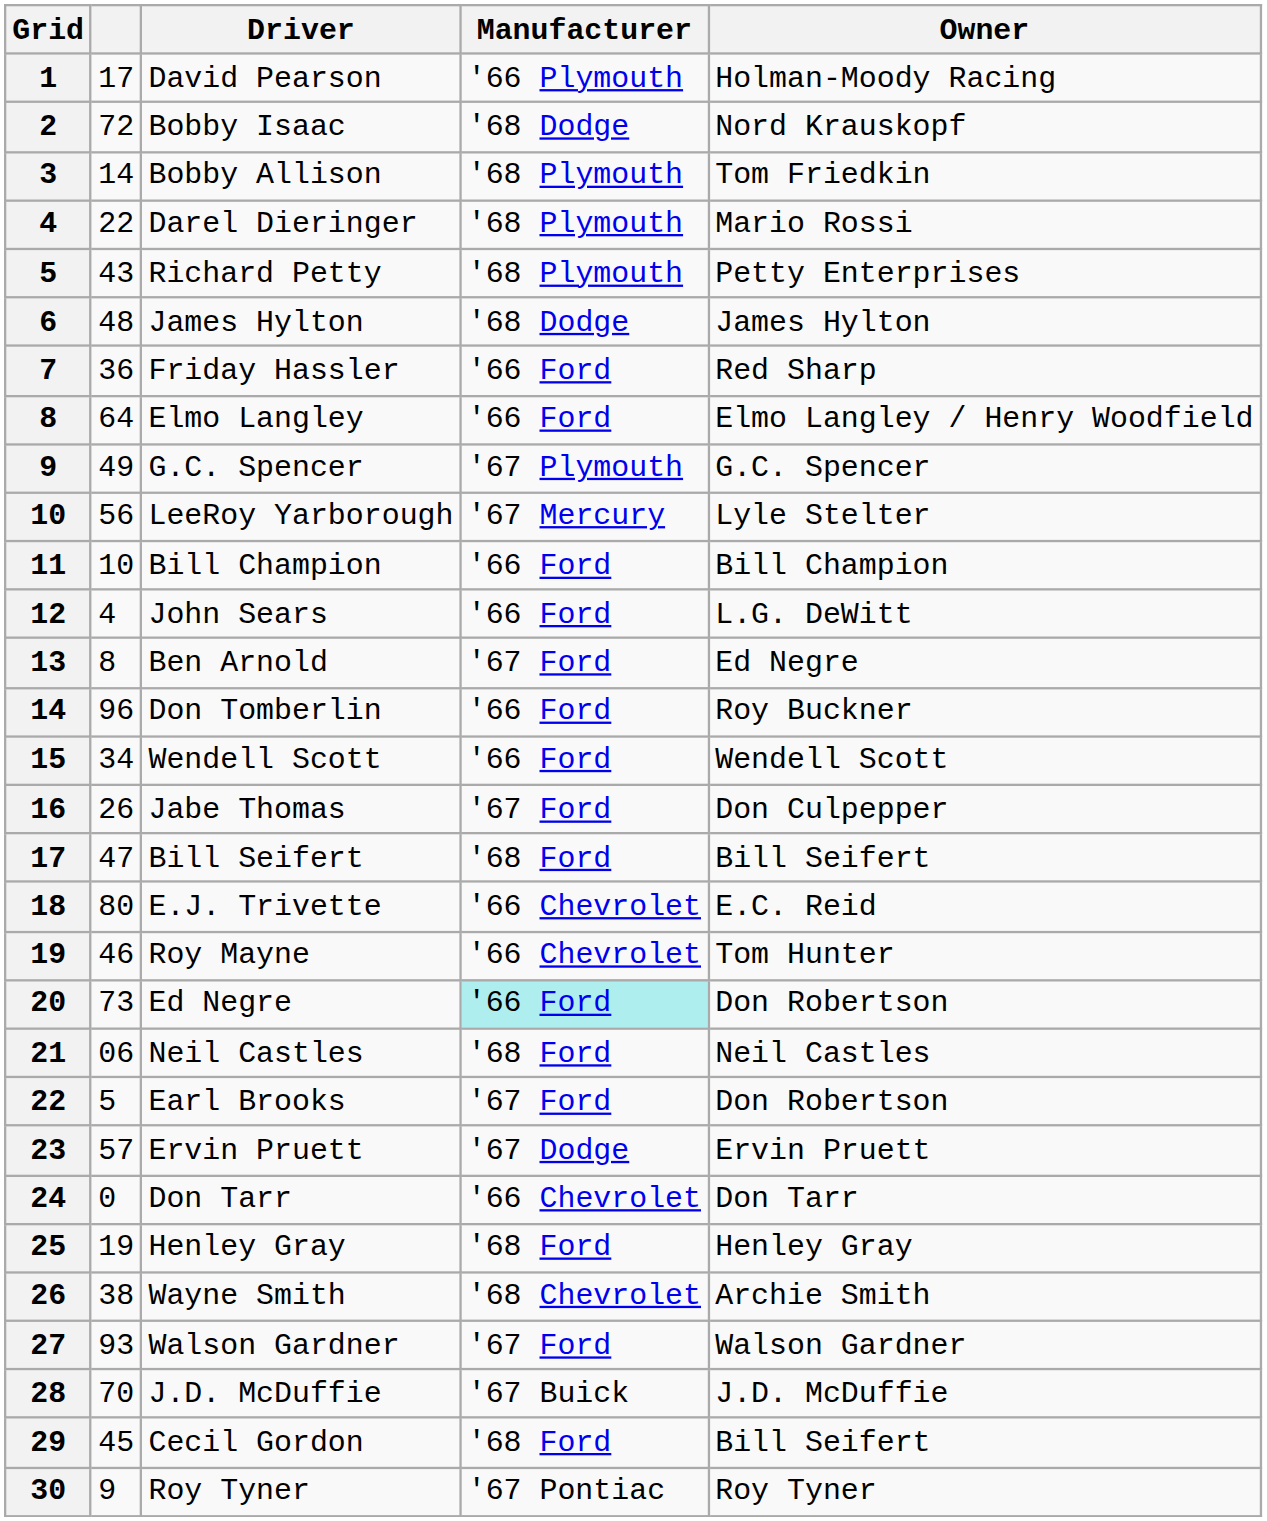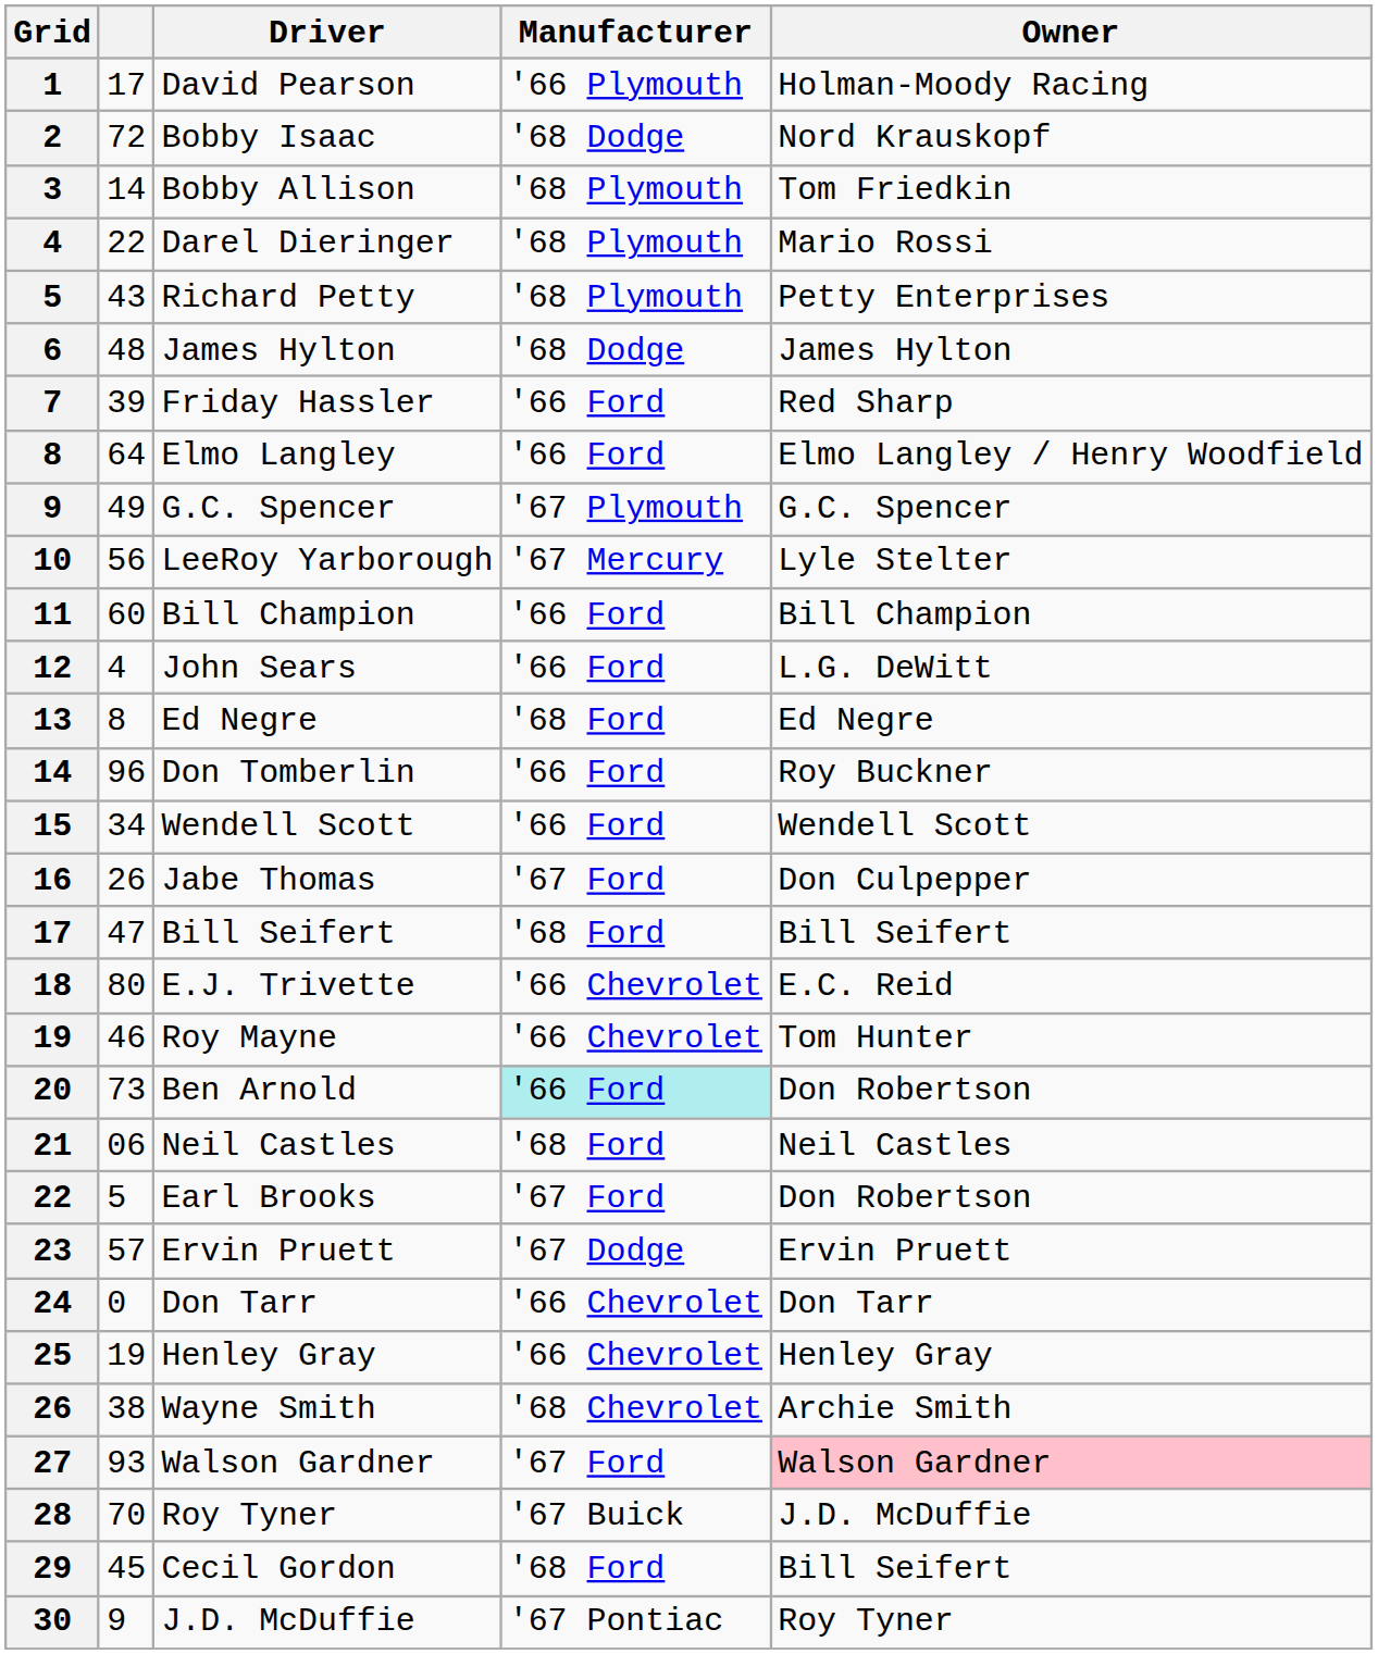 <table class="wikitable">
 <tr>
 <th>Grid</th>
 <th></th>
 <th>Driver</th>
 <th>Manufacturer</th>
 <th>Owner</th>
 </tr>
 <tr>
 <th>1</th>
 <td>17</td>
 <td>David Pearson</td>
 <td>'66 <a href='#'>Plymouth</a></td>
 <td>Holman-Moody Racing</td>
 </tr>
 <tr>
 <th>2</th>
 <td>72</td>
 <td>Bobby Isaac</td>
 <td>'68 <a href='#'>Dodge</a></td>
 <td>Nord Krauskopf</td>
 </tr>
 <tr>
 <th>3</th>
 <td>14</td>
 <td>Bobby Allison</td>
 <td>'68 <a href='#'>Plymouth</a></td>
 <td>Tom Friedkin</td>
 </tr>
 <tr>
 <th>4</th>
 <td>22</td>
 <td>Darel Dieringer</td>
 <td>'68 <a href='#'>Plymouth</a></td>
 <td>Mario Rossi</td>
 </tr>
 <tr>
 <th>5</th>
 <td>43</td>
 <td>Richard Petty</td>
 <td>'68 <a href='#'>Plymouth</a></td>
 <td>Petty Enterprises</td>
 </tr>
 <tr>
 <th>6</th>
 <td>48</td>
 <td>James Hylton</td>
 <td>'68 <a href='#'>Dodge</a></td>
 <td>James Hylton</td>
 </tr>
 <tr>
 <th>7</th>
-<td>36</td>
+<td>39</td>
 <td>Friday Hassler</td>
 <td>'66 <a href='#'>Ford</a></td>
 <td>Red Sharp</td>
 </tr>
 <tr>
 <th>8</th>
 <td>64</td>
 <td>Elmo Langley</td>
 <td>'66 <a href='#'>Ford</a></td>
 <td>Elmo Langley / Henry Woodfield</td>
 </tr>
 <tr>
 <th>9</th>
 <td>49</td>
 <td>G.C. Spencer</td>
 <td>'67 <a href='#'>Plymouth</a></td>
 <td>G.C. Spencer</td>
 </tr>
 <tr>
 <th>10</th>
 <td>56</td>
 <td>LeeRoy Yarborough</td>
 <td>'67 <a href='#'>Mercury</a></td>
 <td>Lyle Stelter</td>
 </tr>
 <tr>
 <th>11</th>
-<td>10</td>
+<td>60</td>
 <td>Bill Champion</td>
 <td>'66 <a href='#'>Ford</a></td>
 <td>Bill Champion</td>
 </tr>
 <tr>
 <th>12</th>
 <td>4</td>
 <td>John Sears</td>
 <td>'66 <a href='#'>Ford</a></td>
 <td>L.G. DeWitt</td>
 </tr>
 <tr>
 <th>13</th>
 <td>8</td>
-<td>Ben Arnold</td>
-<td>'67 <a href='#'>Ford</a></td>
+<td>Ed Negre</td>
+<td>'68 <a href='#'>Ford</a></td>
 <td>Ed Negre</td>
 </tr>
 <tr>
 <th>14</th>
 <td>96</td>
 <td>Don Tomberlin</td>
 <td>'66 <a href='#'>Ford</a></td>
 <td>Roy Buckner</td>
 </tr>
 <tr>
 <th>15</th>
 <td>34</td>
 <td>Wendell Scott</td>
 <td>'66 <a href='#'>Ford</a></td>
 <td>Wendell Scott</td>
 </tr>
 <tr>
 <th>16</th>
 <td>26</td>
 <td>Jabe Thomas</td>
 <td>'67 <a href='#'>Ford</a></td>
 <td>Don Culpepper</td>
 </tr>
 <tr>
 <th>17</th>
 <td>47</td>
 <td>Bill Seifert</td>
 <td>'68 <a href='#'>Ford</a></td>
 <td>Bill Seifert</td>
 </tr>
 <tr>
 <th>18</th>
 <td>80</td>
 <td>E.J. Trivette</td>
 <td>'66 <a href='#'>Chevrolet</a></td>
 <td>E.C. Reid</td>
 </tr>
 <tr>
 <th>19</th>
 <td>46</td>
 <td>Roy Mayne</td>
 <td>'66 <a href='#'>Chevrolet</a></td>
 <td>Tom Hunter</td>
 </tr>
 <tr>
 <th>20</th>
 <td>73</td>
-<td>Ed Negre</td>
+<td>Ben Arnold</td>
 <td style="background: paleturquoise;">'66 <a href='#'>Ford</a></td>
 <td>Don Robertson</td>
 </tr>
 <tr>
 <th>21</th>
 <td>06</td>
 <td>Neil Castles</td>
 <td>'68 <a href='#'>Ford</a></td>
 <td>Neil Castles</td>
 </tr>
 <tr>
 <th>22</th>
 <td>5</td>
 <td>Earl Brooks</td>
 <td>'67 <a href='#'>Ford</a></td>
 <td>Don Robertson</td>
 </tr>
 <tr>
 <th>23</th>
 <td>57</td>
 <td>Ervin Pruett</td>
 <td>'67 <a href='#'>Dodge</a></td>
 <td>Ervin Pruett</td>
 </tr>
 <tr>
 <th>24</th>
 <td>0</td>
 <td>Don Tarr</td>
 <td>'66 <a href='#'>Chevrolet</a></td>
 <td>Don Tarr</td>
 </tr>
 <tr>
 <th>25</th>
 <td>19</td>
 <td>Henley Gray</td>
-<td>'68 <a href='#'>Ford</a></td>
+<td>'66 <a href='#'>Chevrolet</a></td>
 <td>Henley Gray</td>
 </tr>
 <tr>
 <th>26</th>
 <td>38</td>
 <td>Wayne Smith</td>
 <td>'68 <a href='#'>Chevrolet</a></td>
 <td>Archie Smith</td>
 </tr>
 <tr>
 <th>27</th>
 <td>93</td>
 <td>Walson Gardner</td>
 <td>'67 <a href='#'>Ford</a></td>
-<td>Walson Gardner</td>
+<td style="background: pink;">Walson Gardner</td>
 </tr>
 <tr>
 <th>28</th>
 <td>70</td>
-<td>J.D. McDuffie</td>
+<td>Roy Tyner</td>
 <td>'67 Buick</td>
 <td>J.D. McDuffie</td>
 </tr>
 <tr>
 <th>29</th>
 <td>45</td>
 <td>Cecil Gordon</td>
 <td>'68 <a href='#'>Ford</a></td>
 <td>Bill Seifert</td>
 </tr>
 <tr>
 <th>30</th>
 <td>9</td>
-<td>Roy Tyner</td>
+<td>J.D. McDuffie</td>
 <td>'67 Pontiac</td>
 <td>Roy Tyner</td>
 </tr>
 </table>
